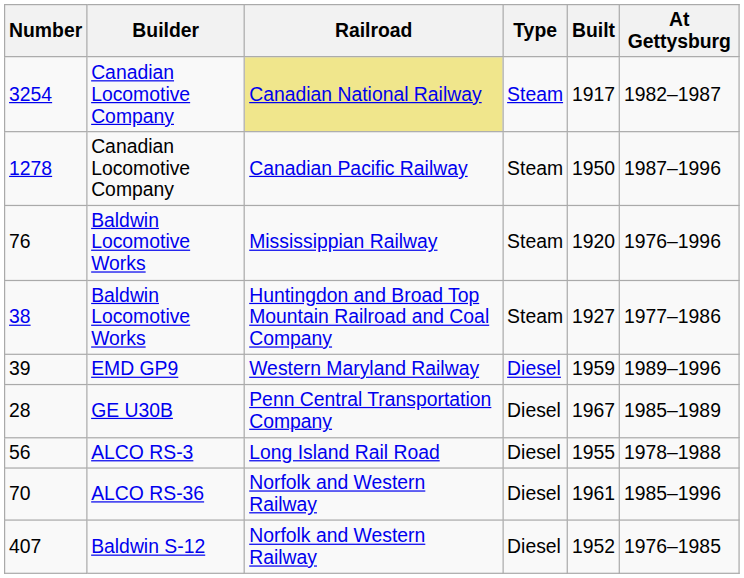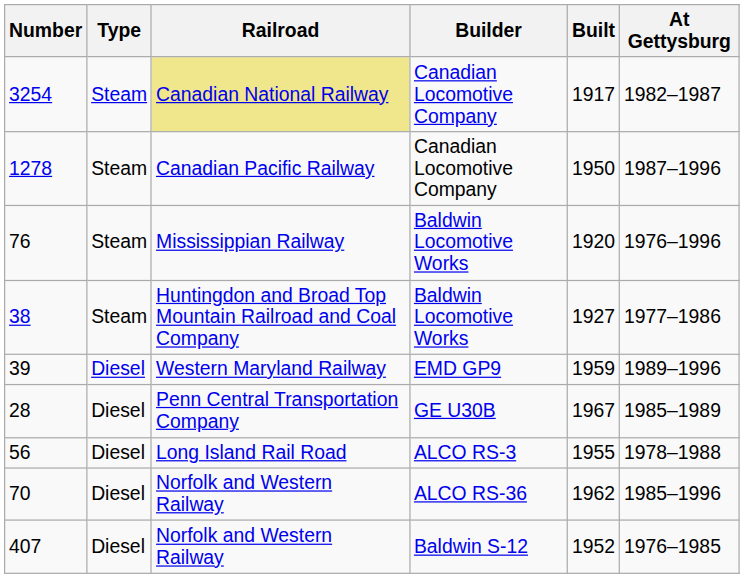 <table class="wikitable">
 <tr>
 <th>Number</th>
+<th>Type</th>
+<th>Railroad</th>
 <th>Builder</th>
-<th>Railroad</th>
-<th>Type</th>
 <th>Built</th>
 <th>At Gettysburg</th>
 </tr>
 <tr>
 <td><a href='#'>3254</a></td>
+<td><a href='#'>Steam</a></td>
+<td style="background: khaki;"><a href='#'>Canadian National Railway</a></td>
 <td><a href='#'>Canadian Locomotive Company</a></td>
-<td style="background: khaki;"><a href='#'>Canadian National Railway</a></td>
-<td><a href='#'>Steam</a></td>
 <td>1917</td>
 <td>1982–1987</td>
 </tr>
 <tr>
 <td><a href='#'>1278</a></td>
+<td>Steam</td>
+<td><a href='#'>Canadian Pacific Railway</a></td>
 <td>Canadian Locomotive Company</td>
-<td><a href='#'>Canadian Pacific Railway</a></td>
-<td>Steam</td>
 <td>1950</td>
 <td>1987–1996</td>
 </tr>
 <tr>
 <td>76</td>
+<td>Steam</td>
+<td><a href='#'>Mississippian Railway</a></td>
 <td><a href='#'>Baldwin Locomotive Works</a></td>
-<td><a href='#'>Mississippian Railway</a></td>
-<td>Steam</td>
 <td>1920</td>
 <td>1976–1996</td>
 </tr>
 <tr>
 <td><a href='#'>38</a></td>
+<td>Steam</td>
+<td><a href='#'>Huntingdon and Broad Top Mountain Railroad and Coal Company</a></td>
 <td><a href='#'>Baldwin Locomotive Works</a></td>
-<td><a href='#'>Huntingdon and Broad Top Mountain Railroad and Coal Company</a></td>
-<td>Steam</td>
 <td>1927</td>
 <td>1977–1986</td>
 </tr>
 <tr>
 <td>39</td>
+<td><a href='#'>Diesel</a></td>
+<td><a href='#'>Western Maryland Railway</a></td>
 <td><a href='#'>EMD GP9</a></td>
-<td><a href='#'>Western Maryland Railway</a></td>
-<td><a href='#'>Diesel</a></td>
 <td>1959</td>
 <td>1989–1996</td>
 </tr>
 <tr>
 <td>28</td>
+<td>Diesel</td>
+<td><a href='#'>Penn Central Transportation Company</a></td>
 <td><a href='#'>GE U30B</a></td>
-<td><a href='#'>Penn Central Transportation Company</a></td>
-<td>Diesel</td>
 <td>1967</td>
 <td>1985–1989</td>
 </tr>
 <tr>
 <td>56</td>
+<td>Diesel</td>
+<td><a href='#'>Long Island Rail Road</a></td>
 <td><a href='#'>ALCO RS-3</a></td>
-<td><a href='#'>Long Island Rail Road</a></td>
-<td>Diesel</td>
 <td>1955</td>
 <td>1978–1988</td>
 </tr>
 <tr>
 <td>70</td>
+<td>Diesel</td>
+<td><a href='#'>Norfolk and Western Railway</a></td>
 <td><a href='#'>ALCO RS-36</a></td>
-<td><a href='#'>Norfolk and Western Railway</a></td>
-<td>Diesel</td>
-<td>1961</td>
+<td>1962</td>
 <td>1985–1996</td>
 </tr>
 <tr>
 <td>407</td>
+<td>Diesel</td>
+<td><a href='#'>Norfolk and Western Railway</a></td>
 <td><a href='#'>Baldwin S-12</a></td>
-<td><a href='#'>Norfolk and Western Railway</a></td>
-<td>Diesel</td>
 <td>1952</td>
 <td>1976–1985</td>
 </tr>
 </table>
